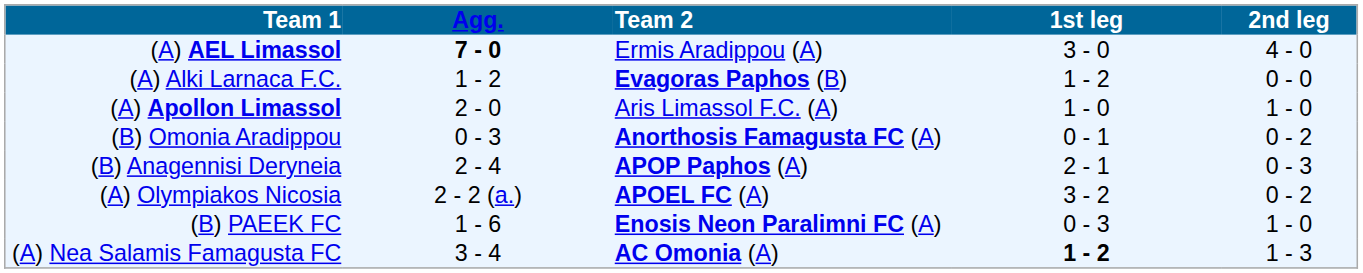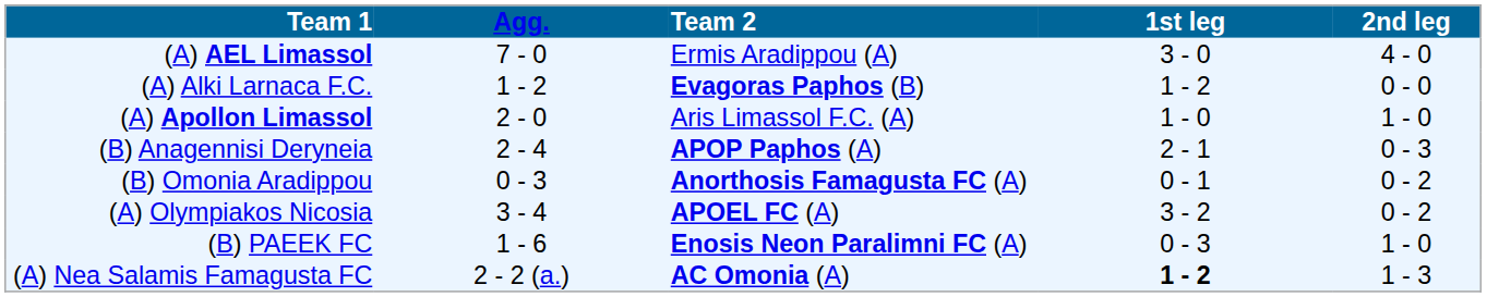 <table cellspacing="0" style="background: #EBF5FF; border: 1px #aaa solid; border-collapse: collapse; font-size: 95%;" width=70%>
 <tr bgcolor=#006699 style="color:white;">
 <th width=25% align="right">Team 1</th>
 <th width=20% align="center"><a href='#'>Agg.</a></th>
 <th width=25% align="left">Team 2</th>
 <th width=20% align="center">1st leg</th>
 <th width=20% align="center">2nd leg</th>
 </tr>
 <tr>
 <td align=right>(<a href='#'>A</a>) <strong><a href='#'>AEL Limassol</a></strong></td>
-<td align=center><strong>7 - 0</strong></td>
+<td align=center>7 - 0</td>
 <td align=left><a href='#'>Ermis Aradippou</a> (<a href='#'>A</a>)</td>
 <td align=center>3 - 0</td>
 <td align=center>4 - 0</td>
 </tr>
 <tr>
 <td align=right>(<a href='#'>A</a>) <a href='#'>Alki Larnaca F.C.</a></td>
 <td align=center>1 - 2</td>
 <td align=left><strong><a href='#'>Evagoras Paphos</a></strong> (<a href='#'>B</a>)</td>
 <td align=center>1 - 2</td>
 <td align=center>0 - 0</td>
 </tr>
 <tr>
 <td align=right>(<a href='#'>A</a>) <strong><a href='#'>Apollon Limassol</a></strong></td>
 <td align=center>2 - 0</td>
 <td align=left><a href='#'>Aris Limassol F.C.</a> (<a href='#'>A</a>)</td>
 <td align=center>1 - 0</td>
 <td align=center>1 - 0</td>
 </tr>
 <tr>
+<td align=right>(<a href='#'>B</a>) <a href='#'>Anagennisi Deryneia</a></td>
+<td align=center>2 - 4</td>
+<td align=left><strong><a href='#'>APOP Paphos</a></strong> (<a href='#'>A</a>)</td>
+<td align=center>2 - 1</td>
+<td align=center>0 - 3</td>
+</tr>
+<tr>
 <td align=right>(<a href='#'>B</a>) <a href='#'>Omonia Aradippou</a></td>
 <td align=center>0 - 3</td>
 <td align=left><strong><a href='#'>Anorthosis Famagusta FC</a></strong> (<a href='#'>A</a>)</td>
 <td align=center>0 - 1</td>
 <td align=center>0 - 2</td>
 </tr>
 <tr>
-<td align=right>(<a href='#'>B</a>) <a href='#'>Anagennisi Deryneia</a></td>
-<td align=center>2 - 4</td>
-<td align=left><strong><a href='#'>APOP Paphos</a></strong> (<a href='#'>A</a>)</td>
-<td align=center>2 - 1</td>
-<td align=center>0 - 3</td>
-</tr>
-<tr>
 <td align=right>(<a href='#'>A</a>) <a href='#'>Olympiakos Nicosia</a></td>
-<td align=center>2 - 2 (<a href='#'>a.</a>)</td>
+<td align=center>3 - 4</td>
 <td align=left><strong><a href='#'>APOEL FC</a></strong> (<a href='#'>A</a>)</td>
 <td align=center>3 - 2</td>
 <td align=center>0 - 2</td>
 </tr>
 <tr>
 <td align=right>(<a href='#'>B</a>) <a href='#'>PAEEK FC</a></td>
 <td align=center>1 - 6</td>
 <td align=left><strong><a href='#'>Enosis Neon Paralimni FC</a></strong> (<a href='#'>A</a>)</td>
 <td align=center>0 - 3</td>
 <td align=center>1 - 0</td>
 </tr>
 <tr>
 <td align=right>(<a href='#'>A</a>) <a href='#'>Nea Salamis Famagusta FC</a></td>
-<td align=center>3 - 4</td>
+<td align=center>2 - 2 (<a href='#'>a.</a>)</td>
 <td align=left><strong><a href='#'>AC Omonia</a></strong> (<a href='#'>A</a>)</td>
 <td align=center><strong>1 - 2</strong></td>
 <td align=center>1 - 3</td>
 </tr>
 <tr>
 </tr>
 </table>
